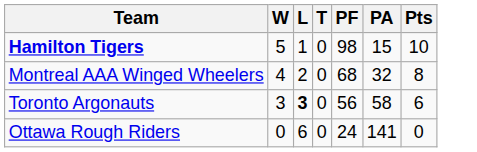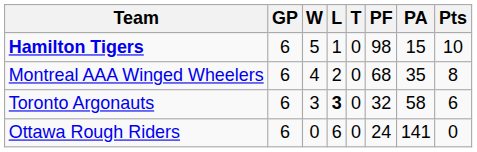 <table class="wikitable">
 <tr>
 <th>Team</th>
+<th>GP</th>
 <th>W</th>
 <th>L</th>
 <th>T</th>
 <th>PF</th>
 <th>PA</th>
 <th>Pts</th>
 </tr>
 <tr align="center">
 <td align="left"><strong><a href='#'>Hamilton Tigers</a></strong></td>
+<td>6</td>
 <td>5</td>
 <td>1</td>
 <td>0</td>
 <td>98</td>
 <td>15</td>
 <td>10</td>
 </tr>
 <tr align="center">
 <td align="left"><a href='#'>Montreal AAA Winged Wheelers</a></td>
+<td>6</td>
 <td>4</td>
 <td>2</td>
 <td>0</td>
 <td>68</td>
-<td>32</td>
+<td>35</td>
 <td>8</td>
 </tr>
 <tr align="center">
 <td align="left"><a href='#'>Toronto Argonauts</a></td>
+<td>6</td>
 <td>3</td>
 <td><strong>3</strong></td>
 <td>0</td>
-<td>56</td>
+<td>32</td>
 <td>58</td>
 <td>6</td>
 </tr>
 <tr align="center">
 <td align="left"><a href='#'>Ottawa Rough Riders</a></td>
+<td>6</td>
 <td>0</td>
 <td>6</td>
 <td>0</td>
 <td>24</td>
 <td>141</td>
 <td>0</td>
 </tr>
 </table>
